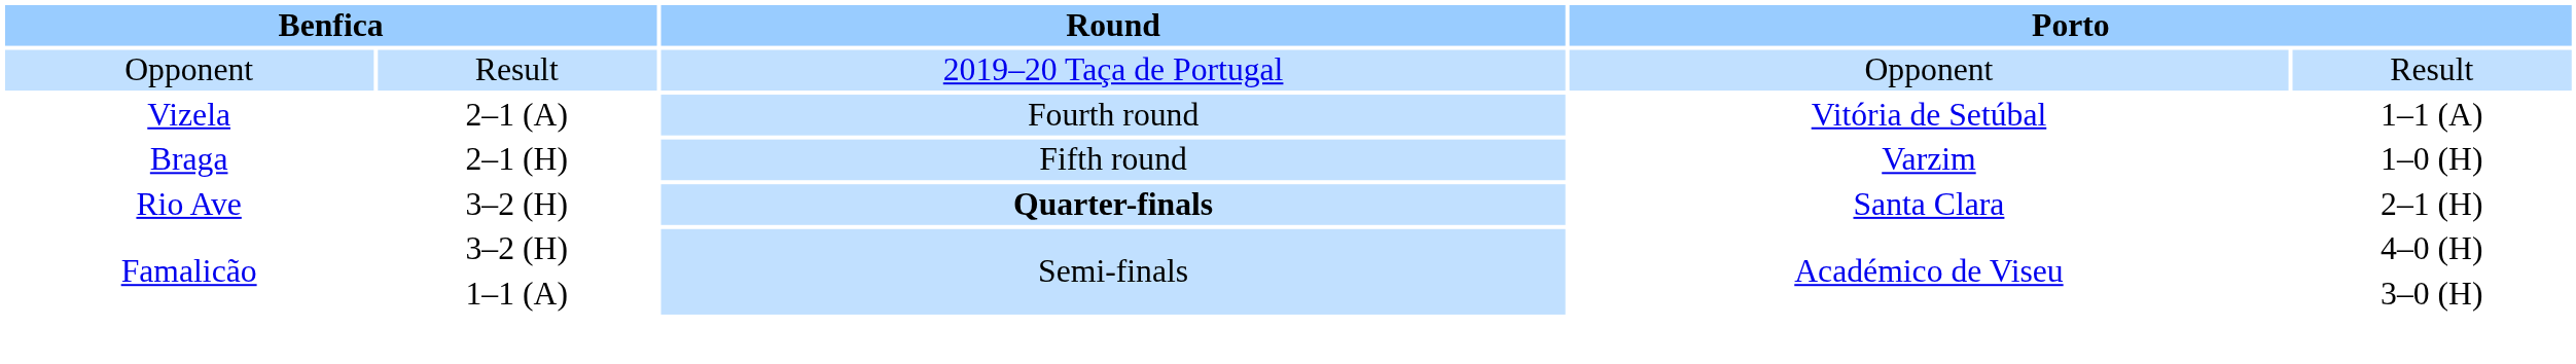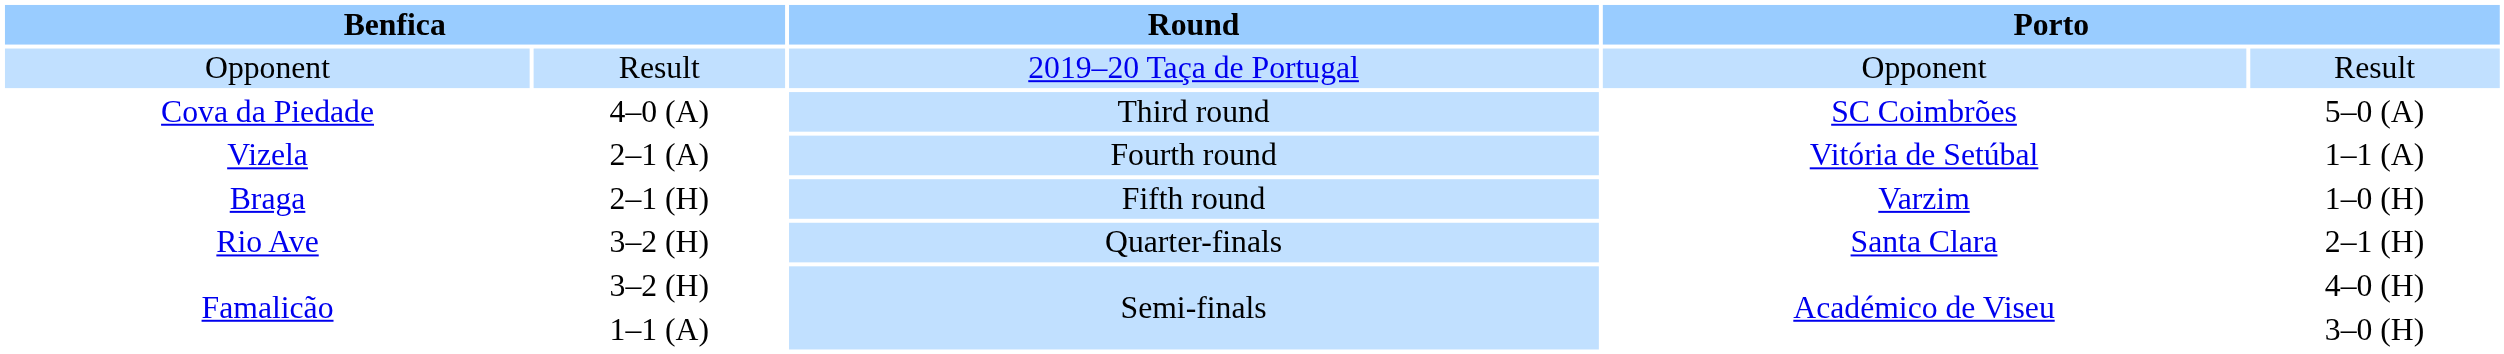 <table style="width:100%; text-align:center;">
 <tr style="vertical-align:top; background:#9cf;">
 <th colspan=2 style="width:1*">Benfica</th>
 <th><strong>Round</strong></th>
 <th colspan=2 style="width:1*">Porto</th>
 </tr>
 <tr style="vertical-align:top; background:#c1e0ff;">
 <td>Opponent</td>
 <td>Result</td>
 <td><a href='#'>2019–20 Taça de Portugal</a></td>
 <td>Opponent</td>
 <td>Result</td>
+</tr>
+<tr>
+<td><a href='#'>Cova da Piedade</a></td>
+<td>4–0 (A)</td>
+<td style="background:#c1e0ff;">Third round</td>
+<td><a href='#'>SC Coimbrões</a></td>
+<td>5–0 (A)</td>
 </tr>
 <tr>
 <td><a href='#'>Vizela</a></td>
 <td>2–1 (A)</td>
 <td style="background:#c1e0ff;">Fourth round</td>
 <td><a href='#'>Vitória de Setúbal</a></td>
 <td>1–1 (A)</td>
 </tr>
 <tr>
 <td><a href='#'>Braga</a></td>
 <td>2–1 (H)</td>
 <td style="background:#c1e0ff;">Fifth round</td>
 <td><a href='#'>Varzim</a></td>
 <td>1–0 (H)</td>
 </tr>
 <tr>
 <td><a href='#'>Rio Ave</a></td>
 <td>3–2 (H)</td>
-<td style="background:#c1e0ff;"><strong>Quarter-finals</strong></td>
+<td style="background:#c1e0ff;">Quarter-finals</td>
 <td><a href='#'>Santa Clara</a></td>
 <td>2–1 (H)</td>
 </tr>
 <tr>
 <td rowspan="2"><a href='#'>Famalicão</a></td>
 <td>3–2 (H)</td>
 <td rowspan="2" style="background:#c1e0ff;">Semi-finals</td>
 <td rowspan="2"><a href='#'>Académico de Viseu</a></td>
 <td>4–0 (H)</td>
 </tr>
 <tr>
 <td>1–1 (A)</td>
 <td>3–0 (H)</td>
 </tr>
 </table>
